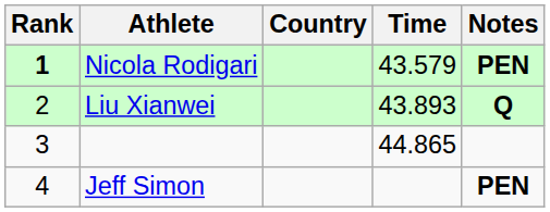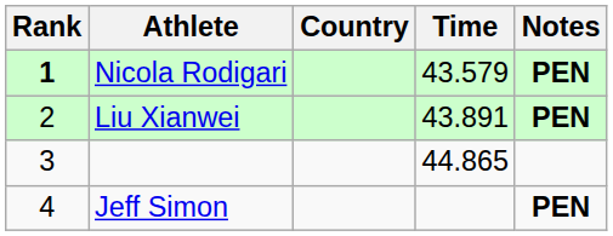 <table class="wikitable sortable" style="text-align:center">
 <tr>
 <th>Rank</th>
 <th>Athlete</th>
 <th>Country</th>
 <th>Time</th>
 <th>Notes</th>
 </tr>
 <tr bgcolor="#ccffcc">
 <td><strong>1</strong></td>
 <td align=left><a href='#'>Nicola Rodigari</a></td>
 <td align=left></td>
 <td>43.579</td>
 <td><strong>PEN</strong></td>
 </tr>
 <tr bgcolor="#ccffcc">
 <td>2</td>
 <td align=left><a href='#'>Liu Xianwei</a></td>
 <td align=left></td>
-<td>43.893</td>
-<td><strong>Q</strong></td>
+<td>43.891</td>
+<td><strong>PEN</strong></td>
 </tr>
 <tr>
 <td>3</td>
 <td align=left></td>
 <td align=left></td>
 <td>44.865</td>
 <td></td>
 </tr>
 <tr>
 <td>4</td>
 <td align=left><a href='#'>Jeff Simon</a></td>
 <td align=left></td>
 <td></td>
 <td><strong>PEN</strong></td>
 </tr>
 </table>
